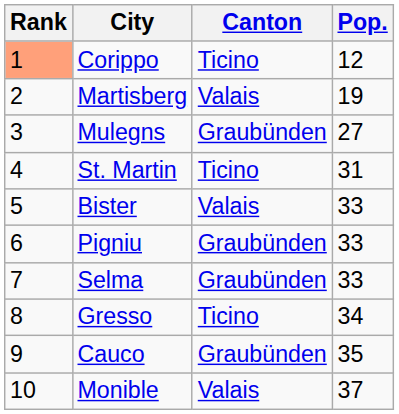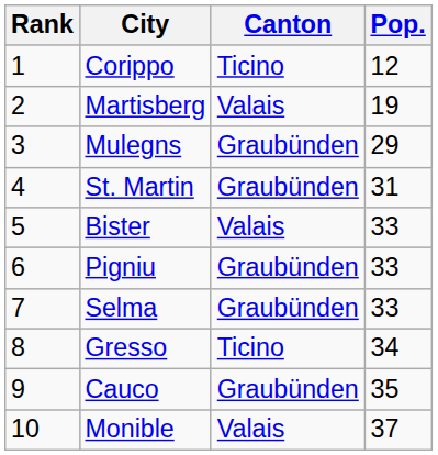 <table class="wikitable sortable">
 <tr>
 <th>Rank</th>
 <th>City</th>
 <th><a href='#'>Canton</a></th>
 <th><a href='#'>Pop.</a></th>
 </tr>
 <tr>
-<td style="background: lightsalmon;">1</td>
+<td>1</td>
 <td><a href='#'>Corippo</a></td>
 <td><a href='#'>Ticino</a></td>
 <td>12</td>
 </tr>
 <tr>
 <td>2</td>
 <td><a href='#'>Martisberg</a></td>
 <td><a href='#'>Valais</a></td>
 <td>19</td>
 </tr>
 <tr>
 <td>3</td>
 <td><a href='#'>Mulegns</a></td>
 <td><a href='#'>Graubünden</a></td>
-<td>27</td>
+<td>29</td>
 </tr>
 <tr>
 <td>4</td>
 <td><a href='#'>St. Martin</a></td>
-<td><a href='#'>Ticino</a></td>
+<td><a href='#'>Graubünden</a></td>
 <td>31</td>
 </tr>
 <tr>
 <td>5</td>
 <td><a href='#'>Bister</a></td>
 <td><a href='#'>Valais</a></td>
 <td>33</td>
 </tr>
 <tr>
 <td>6</td>
 <td><a href='#'>Pigniu</a></td>
 <td><a href='#'>Graubünden</a></td>
 <td>33</td>
 </tr>
 <tr>
 <td>7</td>
 <td><a href='#'>Selma</a></td>
 <td><a href='#'>Graubünden</a></td>
 <td>33</td>
 </tr>
 <tr>
 <td>8</td>
 <td><a href='#'>Gresso</a></td>
 <td><a href='#'>Ticino</a></td>
 <td>34</td>
 </tr>
 <tr>
 <td>9</td>
 <td><a href='#'>Cauco</a></td>
 <td><a href='#'>Graubünden</a></td>
 <td>35</td>
 </tr>
 <tr>
 <td>10</td>
 <td><a href='#'>Monible</a></td>
 <td><a href='#'>Valais</a></td>
 <td>37</td>
 </tr>
 </table>
